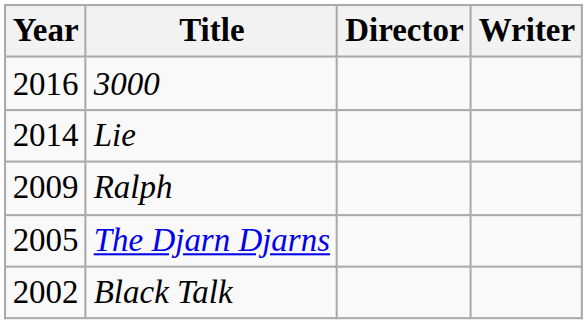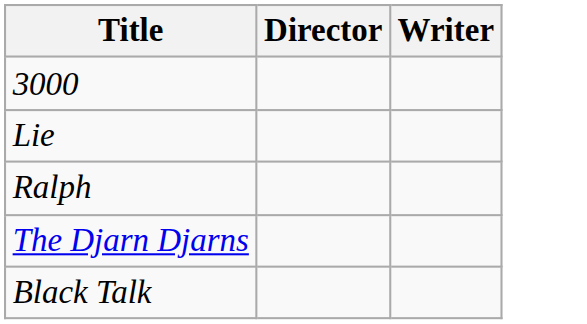 <table class="wikitable">
 <tr>
-<th>Year</th>
 <th>Title</th>
 <th>Director</th>
 <th>Writer</th>
 </tr>
 <tr>
-<td>2016</td>
 <td><em>3000</em></td>
 <td></td>
 <td></td>
 </tr>
 <tr>
-<td>2014</td>
 <td><em>Lie</em></td>
 <td></td>
 <td></td>
 </tr>
 <tr>
-<td>2009</td>
 <td><em>Ralph</em></td>
 <td></td>
 <td></td>
 </tr>
 <tr>
-<td>2005</td>
 <td><em><a href='#'>The Djarn Djarns</a></em></td>
 <td></td>
 <td></td>
 </tr>
 <tr>
-<td>2002</td>
 <td><em>Black Talk</em></td>
 <td></td>
 <td></td>
 </tr>
 </table>
